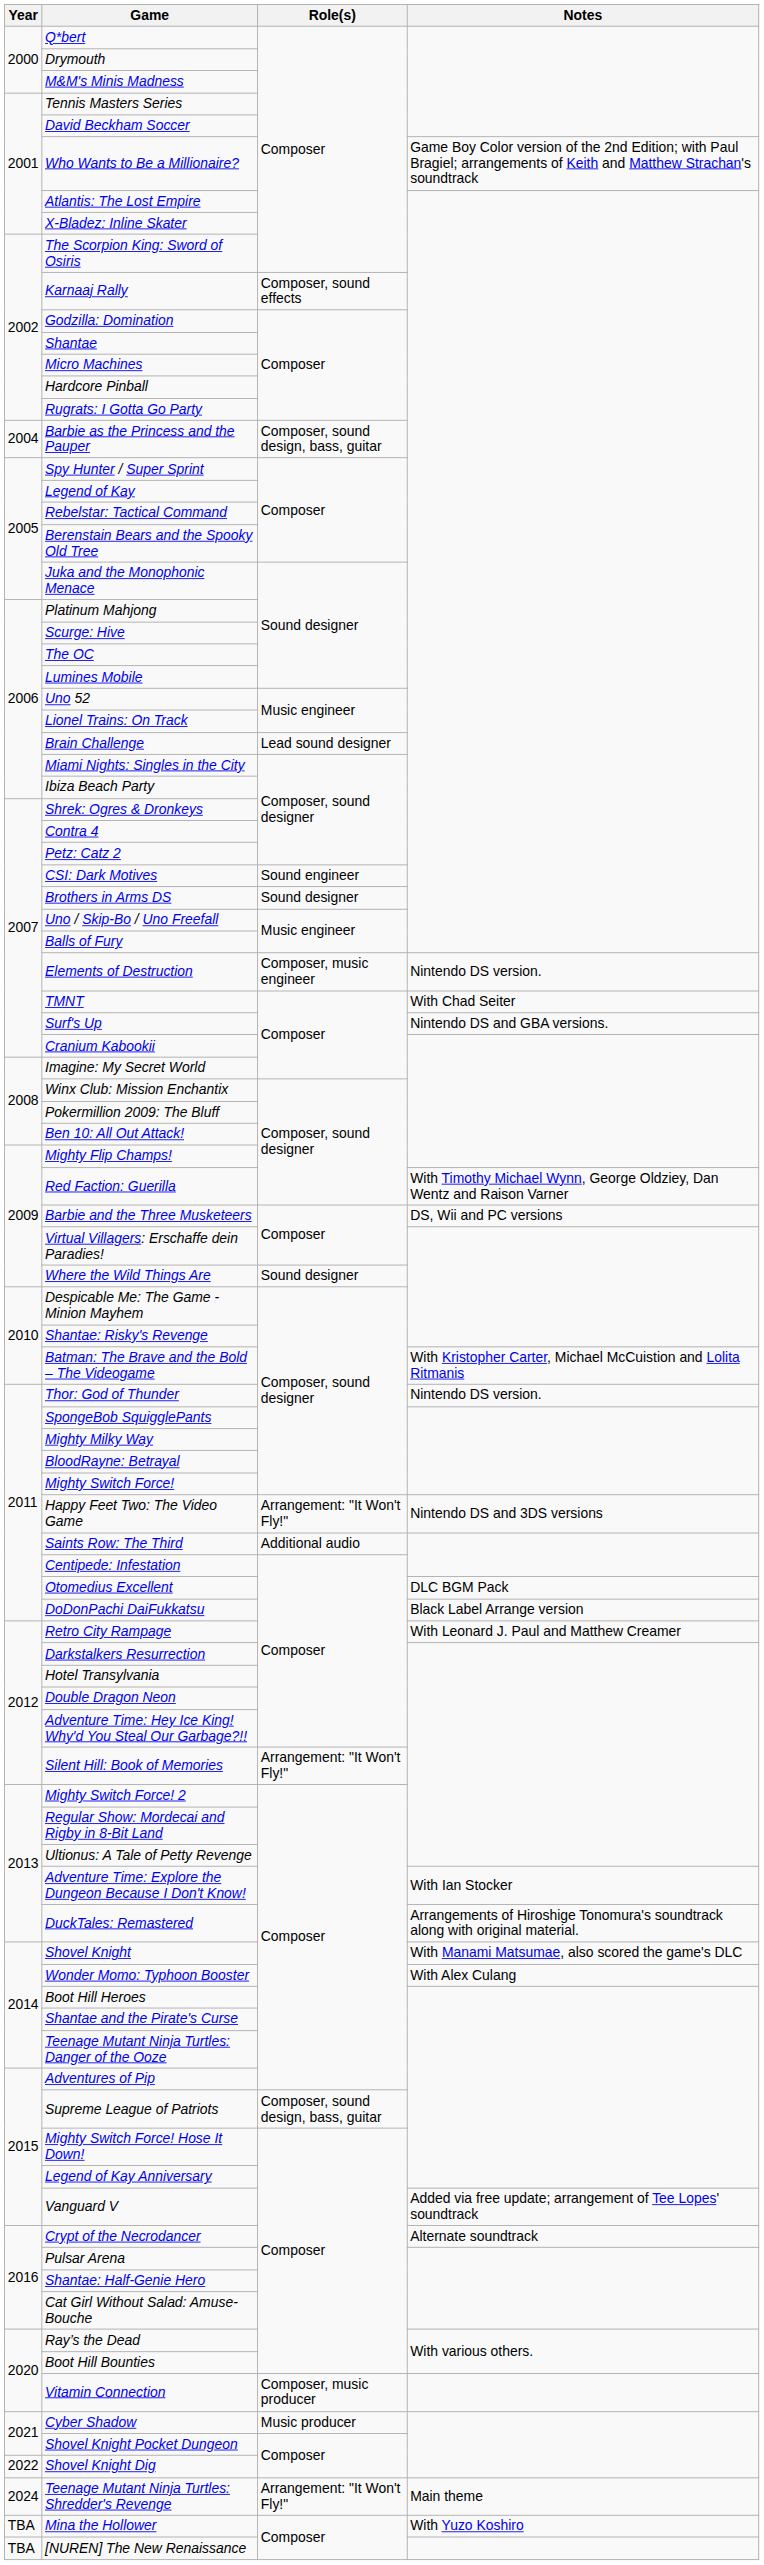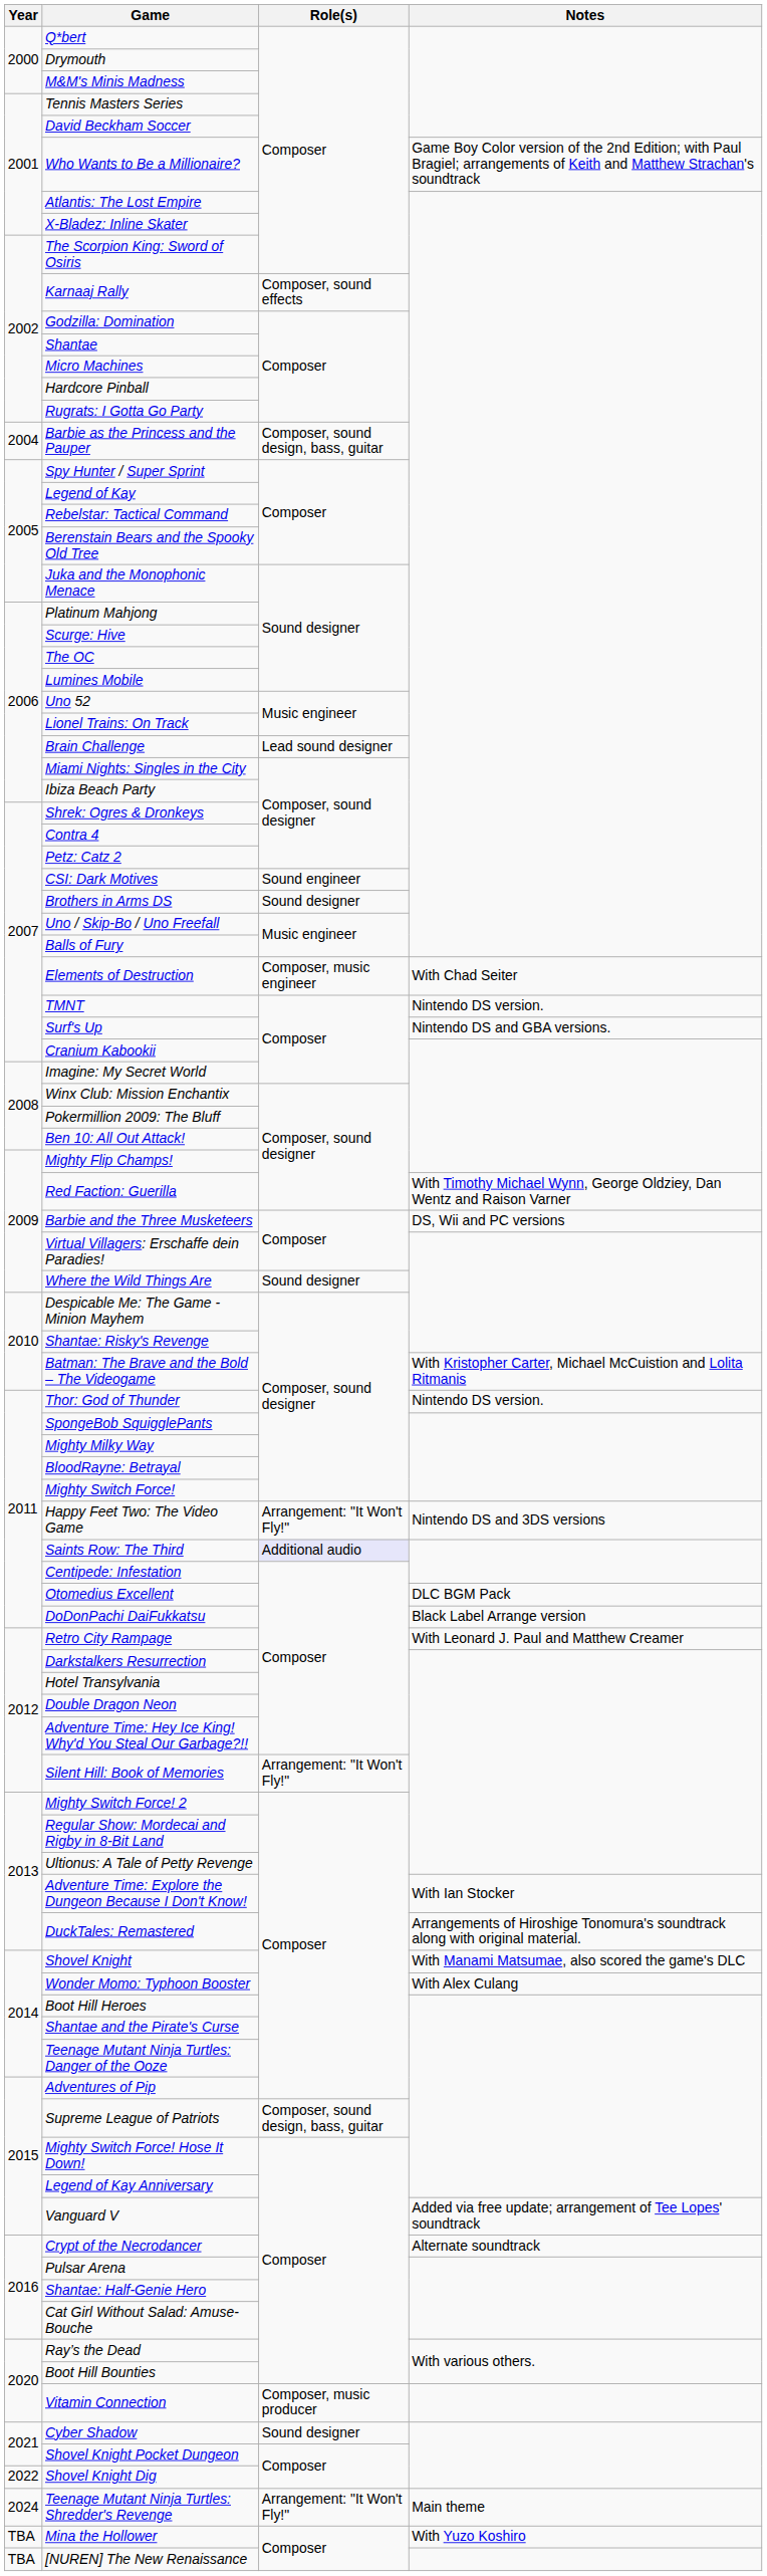 <table class="wikitable sortable">
 <tr>
 <th>Year</th>
 <th>Game</th>
 <th>Role(s)</th>
 <th>Notes</th>
 </tr>
 <tr>
 <td rowspan="3">2000</td>
 <td><em><a href='#'>Q*bert</a></em></td>
 <td rowspan="9">Composer</td>
 <td rowspan="5"></td>
 </tr>
 <tr>
 <td><em>Drymouth</em></td>
 </tr>
 <tr>
 <td><em><a href='#'>M&M's Minis Madness</a></em></td>
 </tr>
 <tr>
 <td rowspan="5">2001</td>
 <td><em>Tennis Masters Series</em></td>
 </tr>
 <tr>
 <td><em><a href='#'>David Beckham Soccer</a></em></td>
 </tr>
 <tr>
 <td><em><a href='#'> Who Wants to Be a Millionaire?</a></em></td>
 <td>Game Boy Color version of the 2nd Edition; with Paul Bragiel; arrangements of <a href='#'>Keith</a> and <a href='#'>Matthew Strachan</a>'s soundtrack</td>
 </tr>
 <tr>
 <td><em><a href='#'>Atlantis: The Lost Empire</a></em></td>
 <td rowspan="31"></td>
 </tr>
 <tr>
 <td><em><a href='#'>X-Bladez: Inline Skater</a></em></td>
 </tr>
 <tr>
 <td rowspan="7">2002</td>
 <td><em><a href='#'>The Scorpion King: Sword of Osiris</a></em></td>
 </tr>
 <tr>
 <td><em><a href='#'>Karnaaj Rally</a></em></td>
 <td>Composer, sound effects</td>
 </tr>
 <tr>
 <td><em><a href='#'>Godzilla: Domination</a></em></td>
 <td rowspan="5">Composer</td>
 </tr>
 <tr>
 <td><em><a href='#'>Shantae</a></em></td>
 </tr>
 <tr>
 <td><em><a href='#'>Micro Machines</a></em></td>
 </tr>
 <tr>
 <td><em>Hardcore Pinball</em></td>
 </tr>
 <tr>
 <td><em><a href='#'>Rugrats: I Gotta Go Party</a></em></td>
 </tr>
 <tr>
 <td>2004</td>
 <td><em><a href='#'>Barbie as the Princess and the Pauper</a></em></td>
 <td>Composer, sound design, bass, guitar</td>
 </tr>
 <tr>
 <td rowspan="5">2005</td>
 <td><em><a href='#'>Spy Hunter</a> / <a href='#'>Super Sprint</a></em></td>
 <td rowspan="4">Composer</td>
 </tr>
 <tr>
 <td><em><a href='#'>Legend of Kay</a></em></td>
 </tr>
 <tr>
 <td><em><a href='#'>Rebelstar: Tactical Command</a></em></td>
 </tr>
 <tr>
 <td><em><a href='#'>Berenstain Bears and the Spooky Old Tree</a></em></td>
 </tr>
 <tr>
 <td><em><a href='#'>Juka and the Monophonic Menace</a></em></td>
 <td rowspan="5">Sound designer</td>
 </tr>
 <tr>
 <td rowspan="9">2006</td>
 <td><em>Platinum Mahjong</em></td>
 </tr>
 <tr>
 <td><em><a href='#'>Scurge: Hive</a></em></td>
 </tr>
 <tr>
 <td><em><a href='#'>The OC</a></em></td>
 </tr>
 <tr>
 <td><em><a href='#'>Lumines Mobile</a></em></td>
 </tr>
 <tr>
 <td><em><a href='#'>Uno</a> 52</em></td>
 <td rowspan="2">Music engineer</td>
 </tr>
 <tr>
 <td><em><a href='#'>Lionel Trains: On Track</a></em></td>
 </tr>
 <tr>
 <td><em><a href='#'>Brain Challenge</a></em></td>
 <td>Lead sound designer</td>
 </tr>
 <tr>
 <td><em><a href='#'>Miami Nights: Singles in the City</a></em></td>
 <td rowspan="5">Composer, sound designer</td>
 </tr>
 <tr>
 <td><em>Ibiza Beach Party</em></td>
 </tr>
 <tr>
 <td rowspan="11">2007</td>
 <td><em><a href='#'>Shrek: Ogres & Dronkeys</a></em></td>
 </tr>
 <tr>
 <td><em><a href='#'>Contra 4</a></em></td>
 </tr>
 <tr>
 <td><em><a href='#'>Petz: Catz 2</a></em></td>
 </tr>
 <tr>
 <td><em><a href='#'>CSI: Dark Motives</a></em></td>
 <td>Sound engineer</td>
 </tr>
 <tr>
 <td><em><a href='#'>Brothers in Arms DS</a></em></td>
 <td>Sound designer</td>
 </tr>
 <tr>
 <td><em><a href='#'>Uno</a> / <a href='#'>Skip-Bo</a> / <a href='#'>Uno Freefall</a></em></td>
 <td rowspan="2">Music engineer</td>
 </tr>
 <tr>
 <td><em><a href='#'>Balls of Fury</a></em></td>
 </tr>
 <tr>
 <td><em><a href='#'>Elements of Destruction</a></em></td>
 <td>Composer, music engineer</td>
-<td>Nintendo DS version.</td>
+<td>With Chad Seiter</td>
 </tr>
 <tr>
 <td><em><a href='#'>TMNT</a></em></td>
 <td rowspan="4">Composer</td>
-<td>With Chad Seiter</td>
+<td>Nintendo DS version.</td>
 </tr>
 <tr>
 <td><em><a href='#'>Surf's Up</a></em></td>
 <td>Nintendo DS and GBA versions.</td>
 </tr>
 <tr>
 <td><em><a href='#'>Cranium Kabookii</a></em></td>
 <td rowspan="6"></td>
 </tr>
 <tr>
 <td rowspan="4">2008</td>
 <td><em>Imagine: My Secret World</em></td>
 </tr>
 <tr>
 <td><em>Winx Club: Mission Enchantix</em></td>
 <td rowspan="5">Composer, sound designer</td>
 </tr>
 <tr>
 <td><em>Pokermillion 2009: The Bluff</em></td>
 </tr>
 <tr>
 <td><em><a href='#'>Ben 10: All Out Attack!</a></em></td>
 </tr>
 <tr>
 <td rowspan="5">2009</td>
 <td><em><a href='#'>Mighty Flip Champs!</a></em></td>
 </tr>
 <tr>
 <td><em><a href='#'>Red Faction: Guerilla</a></em></td>
 <td>With <a href='#'>Timothy Michael Wynn</a>, George Oldziey, Dan Wentz and Raison Varner</td>
 </tr>
 <tr>
 <td><em><a href='#'>Barbie and the Three Musketeers</a></em></td>
 <td rowspan="2">Composer</td>
 <td>DS, Wii and PC versions</td>
 </tr>
 <tr>
 <td><em><a href='#'>Virtual Villagers</a>: Erschaffe dein Paradies!</em></td>
 <td rowspan="4"></td>
 </tr>
 <tr>
 <td><em><a href='#'>Where the Wild Things Are</a></em></td>
 <td>Sound designer</td>
 </tr>
 <tr>
 <td rowspan="3">2010</td>
 <td><em>Despicable Me: The Game - Minion Mayhem</em></td>
 <td rowspan="8">Composer, sound designer</td>
 </tr>
 <tr>
 <td><em><a href='#'>Shantae: Risky's Revenge</a></em></td>
 </tr>
 <tr>
 <td><em><a href='#'>Batman: The Brave and the Bold – The Videogame</a></em></td>
 <td>With <a href='#'>Kristopher Carter</a>, Michael McCuistion  and <a href='#'>Lolita Ritmanis</a></td>
 </tr>
 <tr>
 <td rowspan="10">2011</td>
 <td><em><a href='#'>Thor: God of Thunder</a></em></td>
 <td>Nintendo DS version.</td>
 </tr>
 <tr>
 <td><em><a href='#'>SpongeBob SquigglePants</a></em></td>
 <td rowspan="4"></td>
 </tr>
 <tr>
 <td><em><a href='#'>Mighty Milky Way</a></em></td>
 </tr>
 <tr>
 <td><em><a href='#'>BloodRayne: Betrayal</a></em></td>
 </tr>
 <tr>
 <td><em><a href='#'>Mighty Switch Force!</a></em></td>
 </tr>
 <tr>
 <td><em>Happy Feet Two: The Video Game</em></td>
 <td>Arrangement: "It Won't Fly!"</td>
 <td>Nintendo DS and 3DS versions</td>
 </tr>
 <tr>
 <td><em><a href='#'>Saints Row: The Third</a></em></td>
-<td>Additional audio</td>
+<td style="background: lavender;">Additional audio</td>
 <td rowspan="2"></td>
 </tr>
 <tr>
 <td><em><a href='#'>Centipede: Infestation</a></em></td>
 <td rowspan="8">Composer</td>
 </tr>
 <tr>
 <td><em><a href='#'>Otomedius Excellent</a></em></td>
 <td>DLC BGM Pack</td>
 </tr>
 <tr>
 <td><em><a href='#'>DoDonPachi DaiFukkatsu</a></em></td>
 <td>Black Label Arrange version</td>
 </tr>
 <tr>
 <td rowspan="6">2012</td>
 <td><em><a href='#'>Retro City Rampage</a></em></td>
 <td>With Leonard J. Paul and Matthew Creamer</td>
 </tr>
 <tr>
 <td><em><a href='#'>Darkstalkers Resurrection</a></em></td>
 <td rowspan="8"></td>
 </tr>
 <tr>
 <td><em>Hotel Transylvania</em></td>
 </tr>
 <tr>
 <td><em><a href='#'>Double Dragon Neon</a></em></td>
 </tr>
 <tr>
 <td><em><a href='#'>Adventure Time: Hey Ice King! Why'd You Steal Our Garbage?!!</a></em></td>
 </tr>
 <tr>
 <td><em><a href='#'>Silent Hill: Book of Memories</a></em></td>
 <td>Arrangement: "It Won't Fly!"</td>
 </tr>
 <tr>
 <td rowspan="5">2013</td>
 <td><em><a href='#'>Mighty Switch Force! 2</a></em></td>
 <td rowspan="11">Composer</td>
 </tr>
 <tr>
 <td><em><a href='#'>Regular Show: Mordecai and Rigby in 8-Bit Land</a></em></td>
 </tr>
 <tr>
 <td><em>Ultionus: A Tale of Petty Revenge</em></td>
 </tr>
 <tr>
 <td><em><a href='#'>Adventure Time: Explore the Dungeon Because I Don't Know!</a></em></td>
 <td>With Ian Stocker</td>
 </tr>
 <tr>
 <td><em><a href='#'>DuckTales: Remastered</a></em></td>
 <td>Arrangements of Hiroshige Tonomura's soundtrack along with original material.</td>
 </tr>
 <tr>
 <td rowspan="5">2014</td>
 <td><em><a href='#'>Shovel Knight</a></em></td>
 <td>With <a href='#'>Manami Matsumae</a>, also scored the game's DLC</td>
 </tr>
 <tr>
 <td><em><a href='#'>Wonder Momo: Typhoon Booster</a></em></td>
 <td>With Alex Culang</td>
 </tr>
 <tr>
 <td><em>Boot Hill Heroes</em></td>
 <td rowspan="7"></td>
 </tr>
 <tr>
 <td><em><a href='#'>Shantae and the Pirate's Curse</a></em></td>
 </tr>
 <tr>
 <td><em><a href='#'>Teenage Mutant Ninja Turtles: Danger of the Ooze</a></em></td>
 </tr>
 <tr>
 <td rowspan="5">2015</td>
 <td><em><a href='#'>Adventures of Pip</a></em></td>
 </tr>
 <tr>
 <td><em>Supreme League of Patriots</em></td>
 <td>Composer, sound design, bass, guitar</td>
 </tr>
 <tr>
 <td><em><a href='#'>Mighty Switch Force! Hose It Down!</a></em></td>
 <td rowspan="9">Composer</td>
 </tr>
 <tr>
 <td><em><a href='#'>Legend of Kay Anniversary</a></em></td>
 </tr>
 <tr>
 <td><em>Vanguard V</em></td>
 <td>Added via free update; arrangement of <a href='#'>Tee Lopes</a>' soundtrack</td>
 </tr>
 <tr>
 <td rowspan="4">2016</td>
 <td><em><a href='#'>Crypt of the Necrodancer</a></em></td>
 <td>Alternate soundtrack</td>
 </tr>
 <tr>
 <td><em>Pulsar Arena</em></td>
 <td rowspan="3"></td>
 </tr>
 <tr>
 <td><em><a href='#'>Shantae: Half-Genie Hero</a></em></td>
 </tr>
 <tr>
 <td><em>Cat Girl Without Salad: Amuse-Bouche</em></td>
 </tr>
 <tr>
 <td rowspan="3">2020</td>
 <td><em>Ray’s the Dead</em></td>
 <td rowspan="2">With various others.</td>
 </tr>
 <tr>
 <td><em>Boot Hill Bounties</em></td>
 </tr>
 <tr>
 <td><em><a href='#'>Vitamin Connection</a></em></td>
 <td>Composer, music producer</td>
 </tr>
 <tr>
 <td rowspan="2">2021</td>
 <td><em><a href='#'>Cyber Shadow</a></em></td>
-<td>Music producer</td>
+<td>Sound designer</td>
 <td rowspan="3"></td>
 </tr>
 <tr>
 <td><em><a href='#'>Shovel Knight Pocket Dungeon</a></em></td>
 <td rowspan="2">Composer</td>
 </tr>
 <tr>
 <td>2022</td>
 <td><em><a href='#'>Shovel Knight Dig</a></em></td>
 </tr>
 <tr>
 <td>2024</td>
 <td><em><a href='#'>Teenage Mutant Ninja Turtles: Shredder's Revenge</a></em></td>
 <td>Arrangement: "It Won't Fly!"</td>
 <td>Main theme</td>
 </tr>
 <tr>
 <td>TBA</td>
 <td><em><a href='#'>Mina the Hollower</a></em></td>
 <td rowspan="2">Composer</td>
 <td>With <a href='#'>Yuzo Koshiro</a></td>
 </tr>
 <tr>
 <td>TBA</td>
 <td><em>[NUREN] The New Renaissance</em></td>
 <td></td>
 </tr>
 </table>
